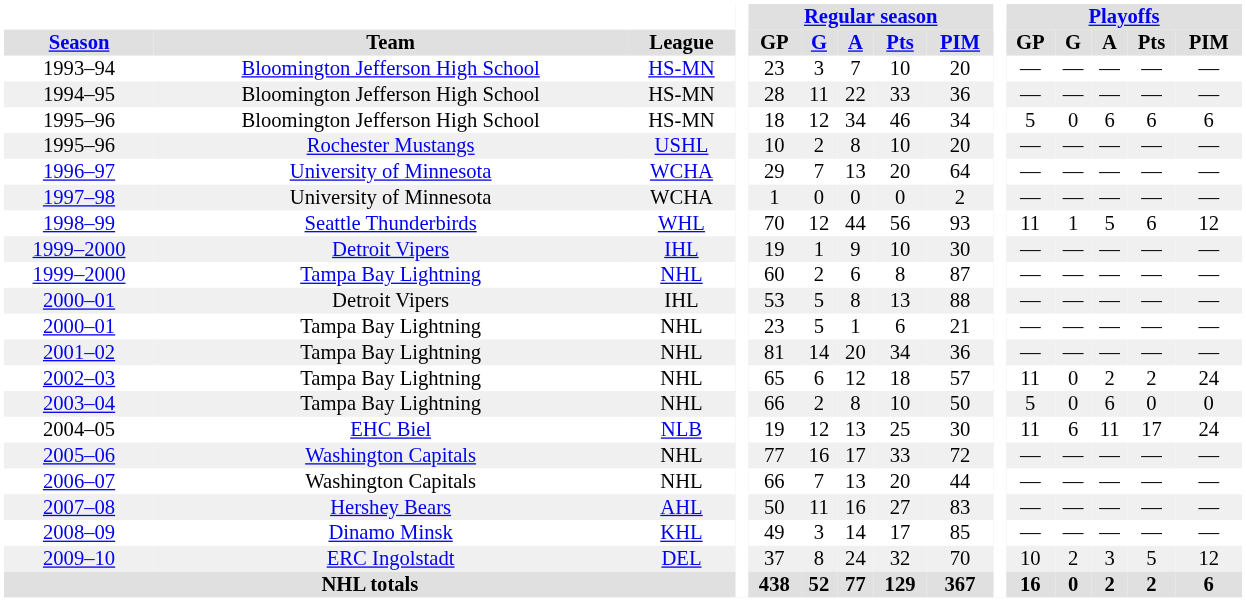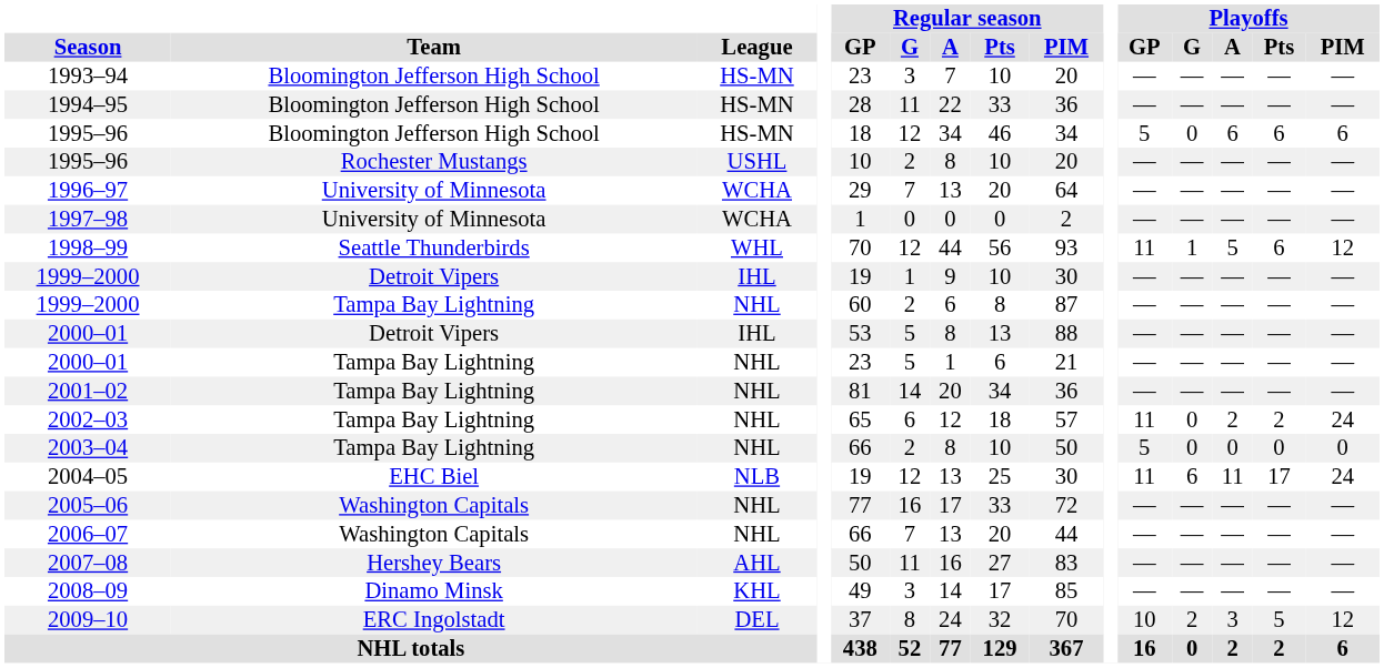 <table border="0" cellpadding="1" cellspacing="0" style="text-align:center; width:60em">
 <tr bgcolor="#e0e0e0">
 <th colspan="3" bgcolor="#ffffff"> </th>
 <th rowspan="99" bgcolor="#ffffff"> </th>
 <th colspan="5"><a href='#'>Regular season</a></th>
 <th rowspan="99" bgcolor="#ffffff"> </th>
 <th colspan="5"><a href='#'>Playoffs</a></th>
 </tr>
 <tr bgcolor="#e0e0e0">
 <th><a href='#'>Season</a></th>
 <th>Team</th>
 <th>League</th>
 <th>GP</th>
 <th><a href='#'>G</a></th>
 <th><a href='#'>A</a></th>
 <th><a href='#'>Pts</a></th>
 <th><a href='#'>PIM</a></th>
 <th>GP</th>
 <th>G</th>
 <th>A</th>
 <th>Pts</th>
 <th>PIM</th>
 </tr>
 <tr>
 <td>1993–94</td>
 <td><a href='#'>Bloomington Jefferson High School</a></td>
 <td><a href='#'>HS-MN</a></td>
 <td>23</td>
 <td>3</td>
 <td>7</td>
 <td>10</td>
 <td>20</td>
 <td>—</td>
 <td>—</td>
 <td>—</td>
 <td>—</td>
 <td>—</td>
 </tr>
 <tr bgcolor="#f0f0f0">
 <td>1994–95</td>
 <td>Bloomington Jefferson High School</td>
 <td>HS-MN</td>
 <td>28</td>
 <td>11</td>
 <td>22</td>
 <td>33</td>
 <td>36</td>
 <td>—</td>
 <td>—</td>
 <td>—</td>
 <td>—</td>
 <td>—</td>
 </tr>
 <tr>
 <td>1995–96</td>
 <td>Bloomington Jefferson High School</td>
 <td>HS-MN</td>
 <td>18</td>
 <td>12</td>
 <td>34</td>
 <td>46</td>
 <td>34</td>
 <td>5</td>
 <td>0</td>
 <td>6</td>
 <td>6</td>
 <td>6</td>
 </tr>
 <tr bgcolor="#f0f0f0">
 <td>1995–96</td>
 <td><a href='#'>Rochester Mustangs</a></td>
 <td><a href='#'>USHL</a></td>
 <td>10</td>
 <td>2</td>
 <td>8</td>
 <td>10</td>
 <td>20</td>
 <td>—</td>
 <td>—</td>
 <td>—</td>
 <td>—</td>
 <td>—</td>
 </tr>
 <tr>
 <td><a href='#'>1996–97</a></td>
 <td><a href='#'>University of Minnesota</a></td>
 <td><a href='#'>WCHA</a></td>
 <td>29</td>
 <td>7</td>
 <td>13</td>
 <td>20</td>
 <td>64</td>
 <td>—</td>
 <td>—</td>
 <td>—</td>
 <td>—</td>
 <td>—</td>
 </tr>
 <tr bgcolor="#f0f0f0">
 <td><a href='#'>1997–98</a></td>
 <td>University of Minnesota</td>
 <td>WCHA</td>
 <td>1</td>
 <td>0</td>
 <td>0</td>
 <td>0</td>
 <td>2</td>
 <td>—</td>
 <td>—</td>
 <td>—</td>
 <td>—</td>
 <td>—</td>
 </tr>
 <tr>
 <td><a href='#'>1998–99</a></td>
 <td><a href='#'>Seattle Thunderbirds</a></td>
 <td><a href='#'>WHL</a></td>
 <td>70</td>
 <td>12</td>
 <td>44</td>
 <td>56</td>
 <td>93</td>
 <td>11</td>
 <td>1</td>
 <td>5</td>
 <td>6</td>
 <td>12</td>
 </tr>
 <tr bgcolor="#f0f0f0">
 <td><a href='#'>1999–2000</a></td>
 <td><a href='#'>Detroit Vipers</a></td>
 <td><a href='#'>IHL</a></td>
 <td>19</td>
 <td>1</td>
 <td>9</td>
 <td>10</td>
 <td>30</td>
 <td>—</td>
 <td>—</td>
 <td>—</td>
 <td>—</td>
 <td>—</td>
 </tr>
 <tr>
 <td><a href='#'>1999–2000</a></td>
 <td><a href='#'>Tampa Bay Lightning</a></td>
 <td><a href='#'>NHL</a></td>
 <td>60</td>
 <td>2</td>
 <td>6</td>
 <td>8</td>
 <td>87</td>
 <td>—</td>
 <td>—</td>
 <td>—</td>
 <td>—</td>
 <td>—</td>
 </tr>
 <tr bgcolor="#f0f0f0">
 <td><a href='#'>2000–01</a></td>
 <td>Detroit Vipers</td>
 <td>IHL</td>
 <td>53</td>
 <td>5</td>
 <td>8</td>
 <td>13</td>
 <td>88</td>
 <td>—</td>
 <td>—</td>
 <td>—</td>
 <td>—</td>
 <td>—</td>
 </tr>
 <tr>
 <td><a href='#'>2000–01</a></td>
 <td>Tampa Bay Lightning</td>
 <td>NHL</td>
 <td>23</td>
 <td>5</td>
 <td>1</td>
 <td>6</td>
 <td>21</td>
 <td>—</td>
 <td>—</td>
 <td>—</td>
 <td>—</td>
 <td>—</td>
 </tr>
 <tr bgcolor="#f0f0f0">
 <td><a href='#'>2001–02</a></td>
 <td>Tampa Bay Lightning</td>
 <td>NHL</td>
 <td>81</td>
 <td>14</td>
 <td>20</td>
 <td>34</td>
 <td>36</td>
 <td>—</td>
 <td>—</td>
 <td>—</td>
 <td>—</td>
 <td>—</td>
 </tr>
 <tr>
 <td><a href='#'>2002–03</a></td>
 <td>Tampa Bay Lightning</td>
 <td>NHL</td>
 <td>65</td>
 <td>6</td>
 <td>12</td>
 <td>18</td>
 <td>57</td>
 <td>11</td>
 <td>0</td>
 <td>2</td>
 <td>2</td>
 <td>24</td>
 </tr>
 <tr bgcolor="#f0f0f0">
 <td><a href='#'>2003–04</a></td>
 <td>Tampa Bay Lightning</td>
 <td>NHL</td>
 <td>66</td>
 <td>2</td>
 <td>8</td>
 <td>10</td>
 <td>50</td>
 <td>5</td>
 <td>0</td>
-<td>6</td>
+<td>0</td>
 <td>0</td>
 <td>0</td>
 </tr>
 <tr>
 <td>2004–05</td>
 <td><a href='#'>EHC Biel</a></td>
 <td><a href='#'>NLB</a></td>
 <td>19</td>
 <td>12</td>
 <td>13</td>
 <td>25</td>
 <td>30</td>
 <td>11</td>
 <td>6</td>
 <td>11</td>
 <td>17</td>
 <td>24</td>
 </tr>
 <tr bgcolor="#f0f0f0">
 <td><a href='#'>2005–06</a></td>
 <td><a href='#'>Washington Capitals</a></td>
 <td>NHL</td>
 <td>77</td>
 <td>16</td>
 <td>17</td>
 <td>33</td>
 <td>72</td>
 <td>—</td>
 <td>—</td>
 <td>—</td>
 <td>—</td>
 <td>—</td>
 </tr>
 <tr>
 <td><a href='#'>2006–07</a></td>
 <td>Washington Capitals</td>
 <td>NHL</td>
 <td>66</td>
 <td>7</td>
 <td>13</td>
 <td>20</td>
 <td>44</td>
 <td>—</td>
 <td>—</td>
 <td>—</td>
 <td>—</td>
 <td>—</td>
 </tr>
 <tr bgcolor="#f0f0f0">
 <td><a href='#'>2007–08</a></td>
 <td><a href='#'>Hershey Bears</a></td>
 <td><a href='#'>AHL</a></td>
 <td>50</td>
 <td>11</td>
 <td>16</td>
 <td>27</td>
 <td>83</td>
 <td>—</td>
 <td>—</td>
 <td>—</td>
 <td>—</td>
 <td>—</td>
 </tr>
 <tr>
 <td><a href='#'>2008–09</a></td>
 <td><a href='#'>Dinamo Minsk</a></td>
 <td><a href='#'>KHL</a></td>
 <td>49</td>
 <td>3</td>
 <td>14</td>
 <td>17</td>
 <td>85</td>
 <td>—</td>
 <td>—</td>
 <td>—</td>
 <td>—</td>
 <td>—</td>
 </tr>
 <tr bgcolor="#f0f0f0">
 <td><a href='#'>2009–10</a></td>
 <td><a href='#'>ERC Ingolstadt</a></td>
 <td><a href='#'>DEL</a></td>
 <td>37</td>
 <td>8</td>
 <td>24</td>
 <td>32</td>
 <td>70</td>
 <td>10</td>
 <td>2</td>
 <td>3</td>
 <td>5</td>
 <td>12</td>
 </tr>
 <tr bgcolor="#e0e0e0">
 <th colspan="3">NHL totals</th>
 <th>438</th>
 <th>52</th>
 <th>77</th>
 <th>129</th>
 <th>367</th>
 <th>16</th>
 <th>0</th>
 <th>2</th>
 <th>2</th>
 <th>6</th>
 </tr>
 </table>
